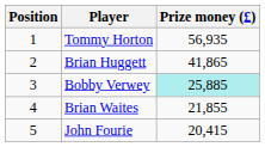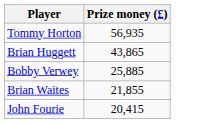 <table class=wikitable>
 <tr>
-<th>Position</th>
 <th>Player</th>
 <th>Prize money (<a href='#'>£</a>)</th>
 </tr>
 <tr>
-<td align=center>1</td>
 <td> <a href='#'>Tommy Horton</a></td>
 <td align=center>56,935</td>
 </tr>
 <tr>
-<td align=center>2</td>
 <td> <a href='#'>Brian Huggett</a></td>
-<td align=center>41,865</td>
+<td align=center>43,865</td>
 </tr>
 <tr>
-<td align=center>3</td>
 <td> <a href='#'>Bobby Verwey</a></td>
-<td align=center style="background: paleturquoise;">25,885</td>
+<td align=center>25,885</td>
 </tr>
 <tr>
-<td align=center>4</td>
 <td> <a href='#'>Brian Waites</a></td>
 <td align=center>21,855</td>
 </tr>
 <tr>
-<td align=center>5</td>
 <td> <a href='#'>John Fourie</a></td>
 <td align=center>20,415</td>
 </tr>
 </table>
